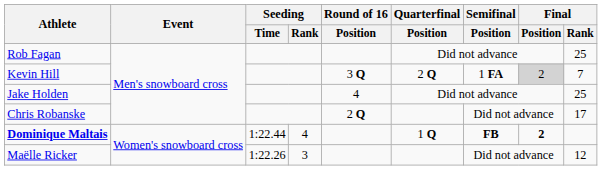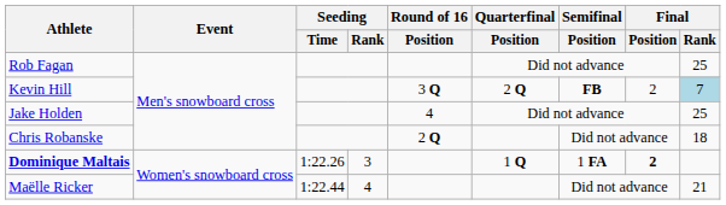 <table class="wikitable" style="font-size:90%">
 <tr>
 <th rowspan="2">Athlete</th>
 <th rowspan="2">Event</th>
 <th colspan=2>Seeding</th>
 <th>Round of 16</th>
 <th>Quarterfinal</th>
 <th>Semifinal</th>
 <th colspan=2>Final</th>
 </tr>
 <tr style="font-size:95%">
 <th>Time</th>
 <th>Rank</th>
 <th>Position</th>
 <th>Position</th>
 <th>Position</th>
 <th>Position</th>
 <th>Rank</th>
 </tr>
 <tr align=center>
 <td align=left><a href='#'>Rob Fagan</a></td>
 <td align=left rowspan="4"><a href='#'>Men's snowboard cross</a></td>
 <td colspan=2></td>
 <td></td>
 <td colspan=3>Did not advance</td>
 <td>25</td>
 </tr>
 <tr align=center>
 <td align=left><a href='#'>Kevin Hill</a></td>
 <td colspan=2></td>
 <td>3 <strong>Q</strong></td>
 <td>2 <strong>Q</strong></td>
-<td>1 <strong>FA</strong></td>
-<td style="background: lightgrey;">2</td>
-<td>7</td>
+<td> <strong>FB</strong></td>
+<td>2</td>
+<td style="background: lightblue;">7</td>
 </tr>
 <tr align=center>
 <td align=left><a href='#'>Jake Holden</a></td>
 <td colspan=2></td>
 <td>4</td>
 <td colspan=3>Did not advance</td>
 <td>25</td>
 </tr>
 <tr align=center>
 <td align=left><a href='#'>Chris Robanske</a></td>
 <td colspan=2></td>
 <td>2 <strong>Q</strong></td>
 <td></td>
 <td colspan=2>Did not advance</td>
-<td>17</td>
+<td>18</td>
 </tr>
 <tr align=center>
 <td align=left><strong><a href='#'>Dominique Maltais</a></strong></td>
 <td align=left rowspan="2"><a href='#'>Women's snowboard cross</a></td>
-<td>1:22.44</td>
-<td>4</td>
+<td>1:22.26</td>
+<td>3</td>
 <td></td>
 <td>1 <strong>Q</strong></td>
-<td> <strong>FB</strong></td>
+<td>1 <strong>FA</strong></td>
 <td><strong>2</strong></td>
 <td></td>
 </tr>
 <tr align=center>
 <td align=left><a href='#'>Maëlle Ricker</a></td>
-<td>1:22.26</td>
-<td>3</td>
+<td>1:22.44</td>
+<td>4</td>
 <td></td>
 <td></td>
 <td colspan=2>Did not advance</td>
-<td>12</td>
+<td>21</td>
 </tr>
 </table>
